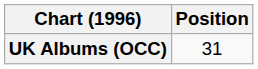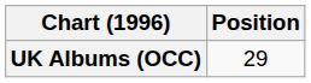 <table class="wikitable plainrowheaders" style="text-align:center">
 <tr>
 <th scope="col">Chart (1996)</th>
 <th scope="col">Position</th>
 </tr>
 <tr>
 <th scope="row">UK Albums (OCC)</th>
-<td>31</td>
+<td>29</td>
 </tr>
 </table>
